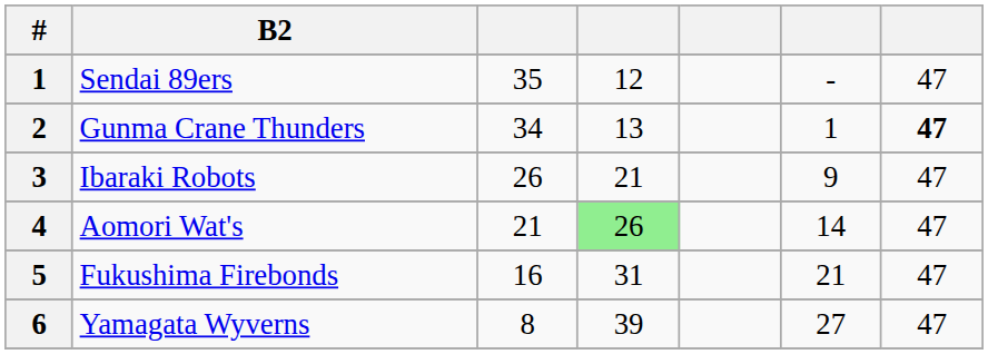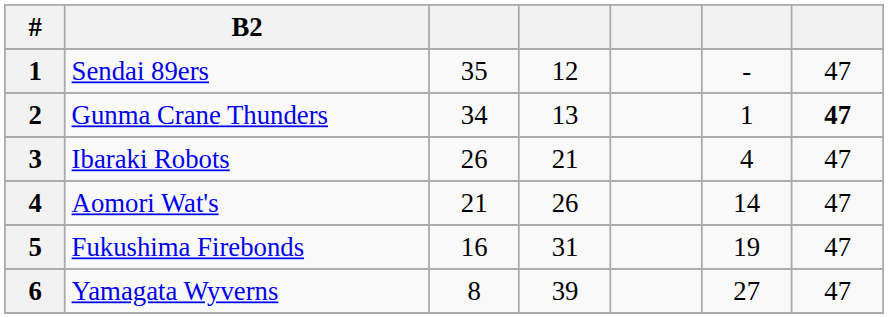 <table class="wikitable" width="500" style="font-size:95%; text-align:center">
 <tr>
 <th width="5%">#</th>
 <th width="30%">B2</th>
 <th width="7.5%"></th>
 <th width="7.5%"></th>
 <th width="7.5%"></th>
 <th width="7.5%"></th>
 <th width="7.5%"></th>
 </tr>
 <tr>
 </tr>
 <tr>
 <th>1</th>
 <td style="text-align:left;"><a href='#'>Sendai 89ers</a></td>
 <td>35</td>
 <td>12</td>
 <td></td>
 <td>-</td>
 <td>47</td>
 </tr>
 <tr>
 </tr>
 <tr>
 <th>2</th>
 <td style="text-align:left;"><a href='#'>Gunma Crane Thunders</a></td>
 <td>34</td>
 <td>13</td>
 <td></td>
 <td>1</td>
 <td><strong>47</strong></td>
 </tr>
 <tr>
 </tr>
 <tr>
 <th>3</th>
 <td style="text-align:left;"><a href='#'>Ibaraki Robots</a></td>
 <td>26</td>
 <td>21</td>
 <td></td>
-<td>9</td>
+<td>4</td>
 <td>47</td>
 </tr>
 <tr>
 </tr>
 <tr>
 <th>4</th>
 <td style="text-align:left;"><a href='#'>Aomori Wat's</a></td>
 <td>21</td>
-<td style="background: lightgreen;">26</td>
+<td>26</td>
 <td></td>
 <td>14</td>
 <td>47</td>
 </tr>
 <tr>
 </tr>
 <tr>
 <th>5</th>
 <td style="text-align:left;"><a href='#'>Fukushima Firebonds</a></td>
 <td>16</td>
 <td>31</td>
 <td></td>
-<td>21</td>
+<td>19</td>
 <td>47</td>
 </tr>
 <tr>
 </tr>
 <tr>
 <th>6</th>
 <td style="text-align:left;"><a href='#'>Yamagata Wyverns</a></td>
 <td>8</td>
 <td>39</td>
 <td></td>
 <td>27</td>
 <td>47</td>
 </tr>
 <tr>
 </tr>
 </table>
